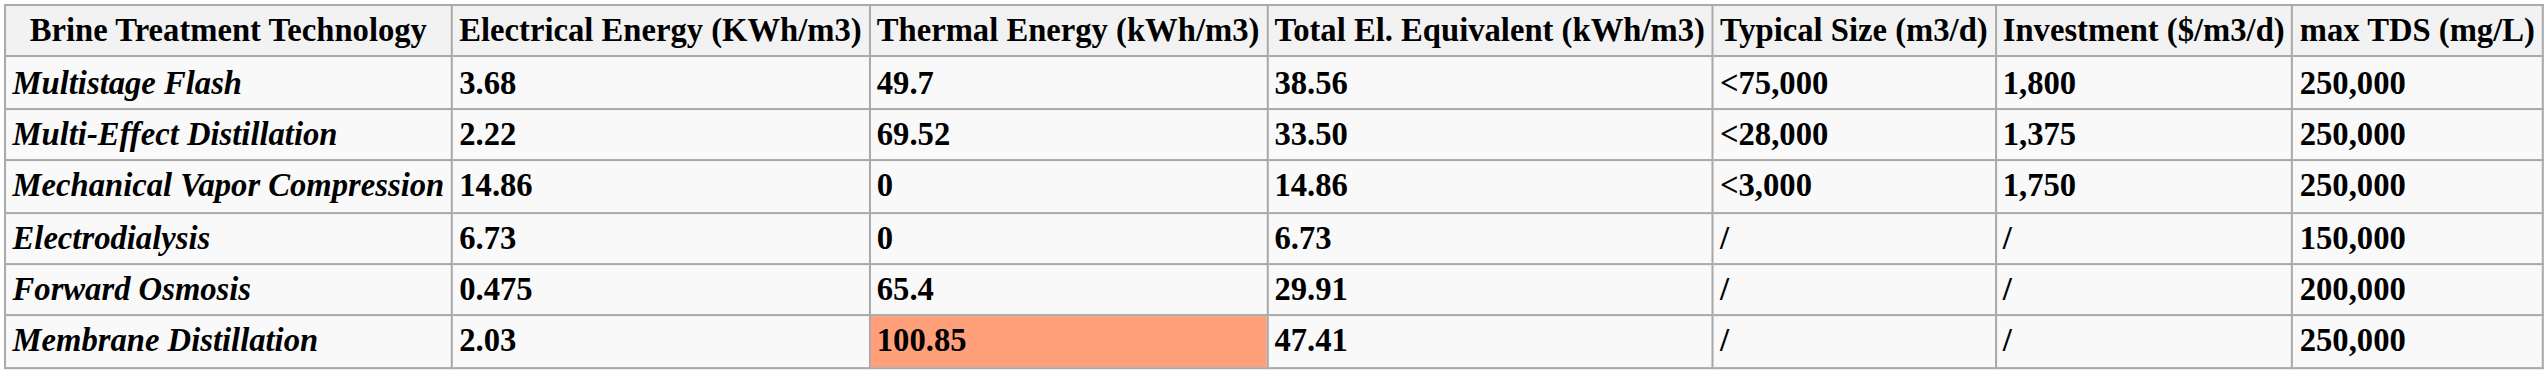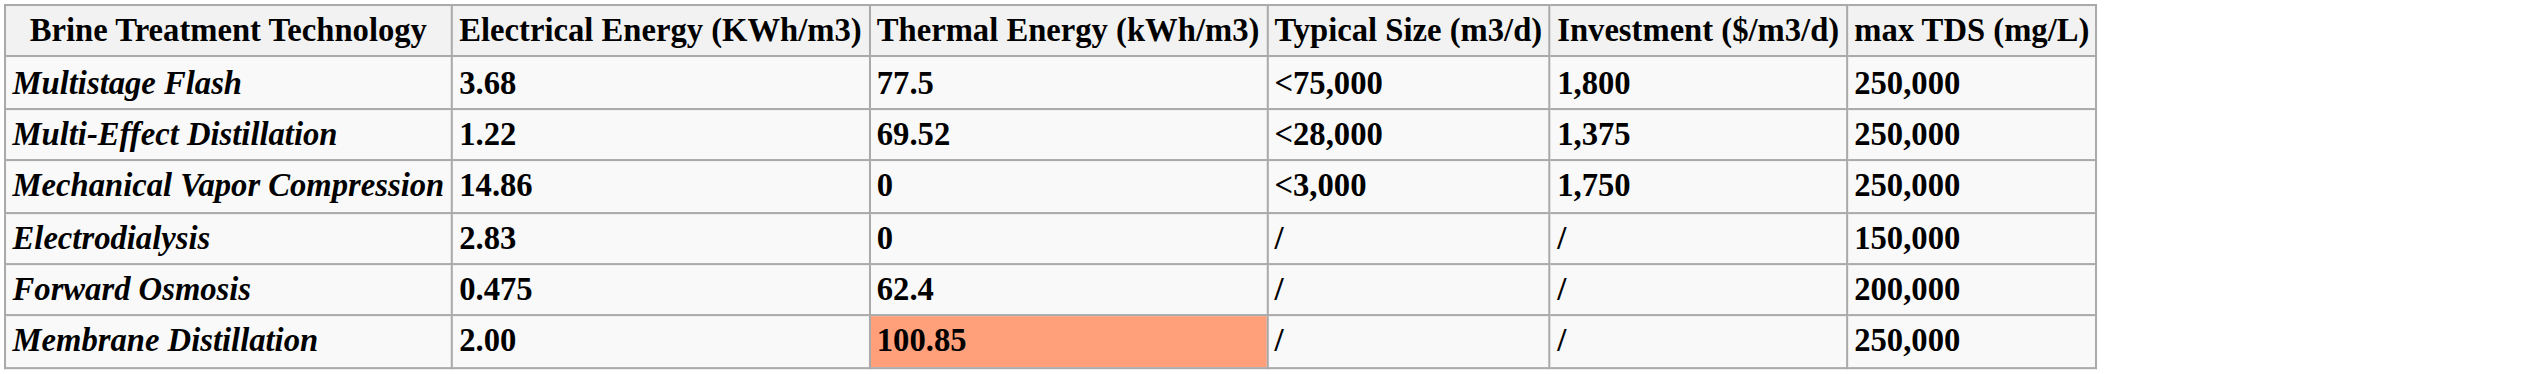 <table class="wikitable">
 <tr>
 <th>Brine Treatment Technology</th>
 <th>Electrical Energy (KWh/m3)</th>
 <th>Thermal Energy (kWh/m3)</th>
-<th>Total El. Equivalent (kWh/m3)</th>
 <th>Typical Size (m3/d)</th>
 <th>Investment ($/m3/d)</th>
 <th>max TDS (mg/L)</th>
 </tr>
 <tr>
 <td><strong><em>Multistage Flash</em></strong></td>
 <td><strong>3.68</strong></td>
-<td><strong>49.7</strong></td>
-<td><strong>38.56</strong></td>
+<td><strong>77.5</strong></td>
 <td><strong><75,000</strong></td>
 <td><strong>1,800</strong></td>
 <td><strong>250,000</strong></td>
 </tr>
 <tr>
 <td><strong><em>Multi-Effect Distillation</em></strong></td>
-<td><strong>2.22</strong></td>
+<td><strong>1.22</strong></td>
 <td><strong>69.52</strong></td>
-<td><strong>33.50</strong></td>
 <td><strong><28,000</strong></td>
 <td><strong>1,375</strong></td>
 <td><strong>250,000</strong></td>
 </tr>
 <tr>
 <td><strong><em>Mechanical Vapor Compression</em></strong></td>
 <td><strong>14.86</strong></td>
 <td><strong>0</strong></td>
-<td><strong>14.86</strong></td>
 <td><strong><3,000</strong></td>
 <td><strong>1,750</strong></td>
 <td><strong>250,000</strong></td>
 </tr>
 <tr>
 <td><strong><em>Electrodialysis</em></strong></td>
-<td><strong>6.73</strong></td>
+<td><strong>2.83</strong></td>
 <td><strong>0</strong></td>
-<td><strong>6.73</strong></td>
 <td><strong>/</strong></td>
 <td><strong>/</strong></td>
 <td><strong>150,000</strong></td>
 </tr>
 <tr>
 <td><strong><em>Forward Osmosis</em></strong></td>
 <td><strong>0.475</strong></td>
-<td><strong>65.4</strong></td>
-<td><strong>29.91</strong></td>
+<td><strong>62.4</strong></td>
 <td><strong>/</strong></td>
 <td><strong>/</strong></td>
 <td><strong>200,000</strong></td>
 </tr>
 <tr>
 <td><strong><em>Membrane Distillation</em></strong></td>
-<td><strong>2.03</strong></td>
+<td><strong>2.00</strong></td>
 <td style="background: lightsalmon;"><strong>100.85</strong></td>
-<td><strong>47.41</strong></td>
 <td><strong>/</strong></td>
 <td><strong>/</strong></td>
 <td><strong>250,000</strong></td>
 </tr>
 </table>
